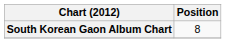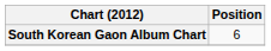 <table class="wikitable plainrowheaders" style="text-align:center;">
 <tr>
 <th>Chart (2012)</th>
 <th>Position</th>
 </tr>
 <tr>
 <th scope="row">South Korean Gaon Album Chart</th>
-<td>8</td>
+<td>6</td>
 </tr>
 <tr>
 </tr>
 </table>
